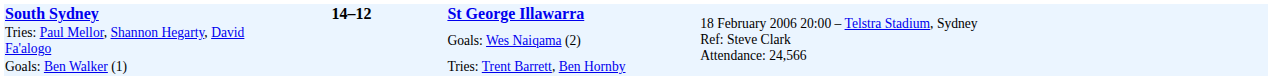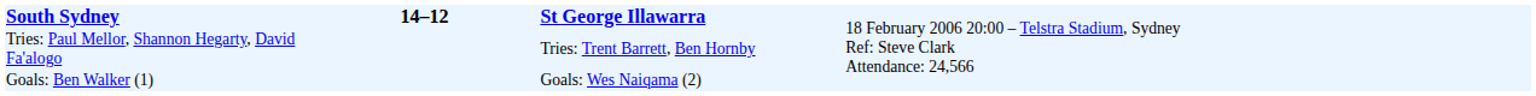 <table cellspacing="0"  style="width:100%; background:#ebf5ff;">
 <tr>
 <td style="width:20%; text-align:left;"><strong><a href='#'>South Sydney</a></strong></td>
 <td style="text-align:center; width:15%;"><strong>14–12</strong></td>
 <td style="width:20%; text-align:left;"><strong><a href='#'>St George Illawarra</a></strong></td>
 <td style=font-size:85% rowspan=3>18 February 2006 20:00 – <a href='#'>Telstra Stadium</a>, Sydney<br>Ref: Steve Clark <br>Attendance: 24,566</td>
 </tr>
 <tr style=font-size:85%>
 <td align="left">Tries:  <a href='#'>Paul Mellor</a>, <a href='#'>Shannon Hegarty</a>, <a href='#'>David Fa'alogo</a></td>
 <td></td>
-<td align="left">Goals: <a href='#'>Wes Naiqama</a> (2)</td>
+<td>Tries: <a href='#'>Trent Barrett</a>, <a href='#'>Ben Hornby</a></td>
 </tr>
 <tr style=font-size:85%>
 <td align="left">Goals: <a href='#'>Ben Walker</a> (1)</td>
 <td></td>
-<td>Tries: <a href='#'>Trent Barrett</a>, <a href='#'>Ben Hornby</a></td>
+<td align="left">Goals: <a href='#'>Wes Naiqama</a> (2)</td>
 </tr>
 </table>
